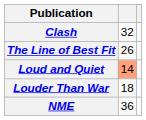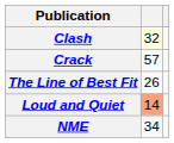 <table class="wikitable sortable plainrowheaders">
 <tr>
 <th scope="col">Publication</th>
 <th scope="col"></th>
 <th scope="col"></th>
 </tr>
 <tr>
 <th scope="row"><em><a href='#'>Clash</a></em></th>
-<td>32</td>
+<td style="background: lightyellow;">32</td>
+<td></td>
+</tr>
+<tr>
+<th scope="row"><em><a href='#'>Crack</a></em></th>
+<td>57</td>
 <td></td>
 </tr>
 <tr>
 <th scope="row"><em><a href='#'>The Line of Best Fit</a></em></th>
 <td>26</td>
 <td></td>
 </tr>
 <tr>
 <th scope="row"><em><a href='#'>Loud and Quiet</a></em></th>
 <td style="background: lightsalmon;">14</td>
 <td></td>
 </tr>
 <tr>
-<th scope="row"><em><a href='#'>Louder Than War</a></em></th>
-<td>18</td>
-<td></td>
-</tr>
-<tr>
 <th scope="row"><em><a href='#'>NME</a></em></th>
-<td>36</td>
+<td>34</td>
 <td></td>
 </tr>
 </table>
